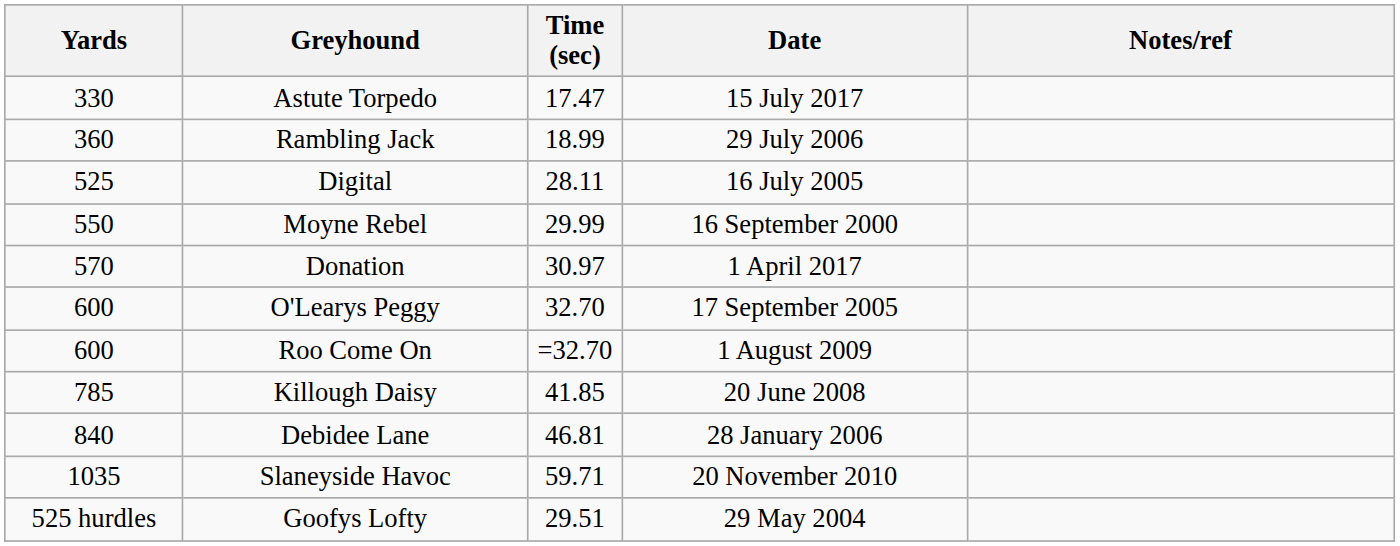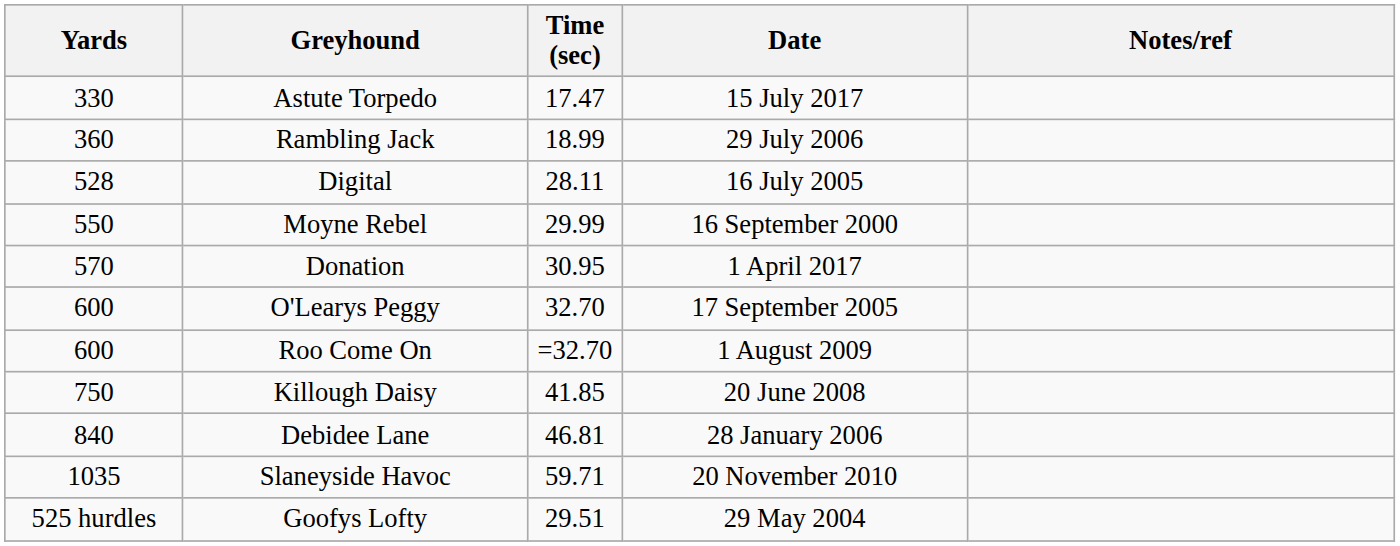 <table class="wikitable" style="font-size: 100%">
 <tr>
 <th width=100>Yards</th>
 <th width=200>Greyhound</th>
 <th width=50>Time (sec)</th>
 <th width=200>Date</th>
 <th width=250>Notes/ref</th>
 </tr>
 <tr align=center>
 <td>330</td>
 <td>Astute Torpedo</td>
 <td>17.47</td>
 <td>15 July 2017</td>
 <td></td>
 </tr>
 <tr align=center>
 <td>360</td>
 <td>Rambling Jack</td>
 <td>18.99</td>
 <td>29 July 2006</td>
 <td></td>
 </tr>
 <tr align=center>
-<td>525</td>
+<td>528</td>
 <td>Digital</td>
 <td>28.11</td>
 <td>16 July 2005</td>
 <td></td>
 </tr>
 <tr align=center>
 <td>550</td>
 <td>Moyne Rebel</td>
 <td>29.99</td>
 <td>16 September 2000</td>
 <td></td>
 </tr>
 <tr align=center>
 <td>570</td>
 <td>Donation</td>
-<td>30.97</td>
+<td>30.95</td>
 <td>1 April 2017</td>
 <td></td>
 </tr>
 <tr align=center>
 <td>600</td>
 <td>O'Learys Peggy</td>
 <td>32.70</td>
 <td>17 September 2005</td>
 <td></td>
 </tr>
 <tr align=center>
 <td>600</td>
 <td>Roo Come On</td>
 <td>=32.70</td>
 <td>1 August 2009</td>
 <td></td>
 </tr>
 <tr align=center>
-<td>785</td>
+<td>750</td>
 <td>Killough Daisy</td>
 <td>41.85</td>
 <td>20 June 2008</td>
 <td></td>
 </tr>
 <tr align=center>
 <td>840</td>
 <td>Debidee Lane</td>
 <td>46.81</td>
 <td>28 January 2006</td>
 <td></td>
 </tr>
 <tr align=center>
 <td>1035</td>
 <td>Slaneyside Havoc</td>
 <td>59.71</td>
 <td>20 November 2010</td>
 <td></td>
 </tr>
 <tr align=center>
 <td>525 hurdles</td>
 <td>Goofys Lofty</td>
 <td>29.51</td>
 <td>29 May 2004</td>
 <td></td>
 </tr>
 </table>
